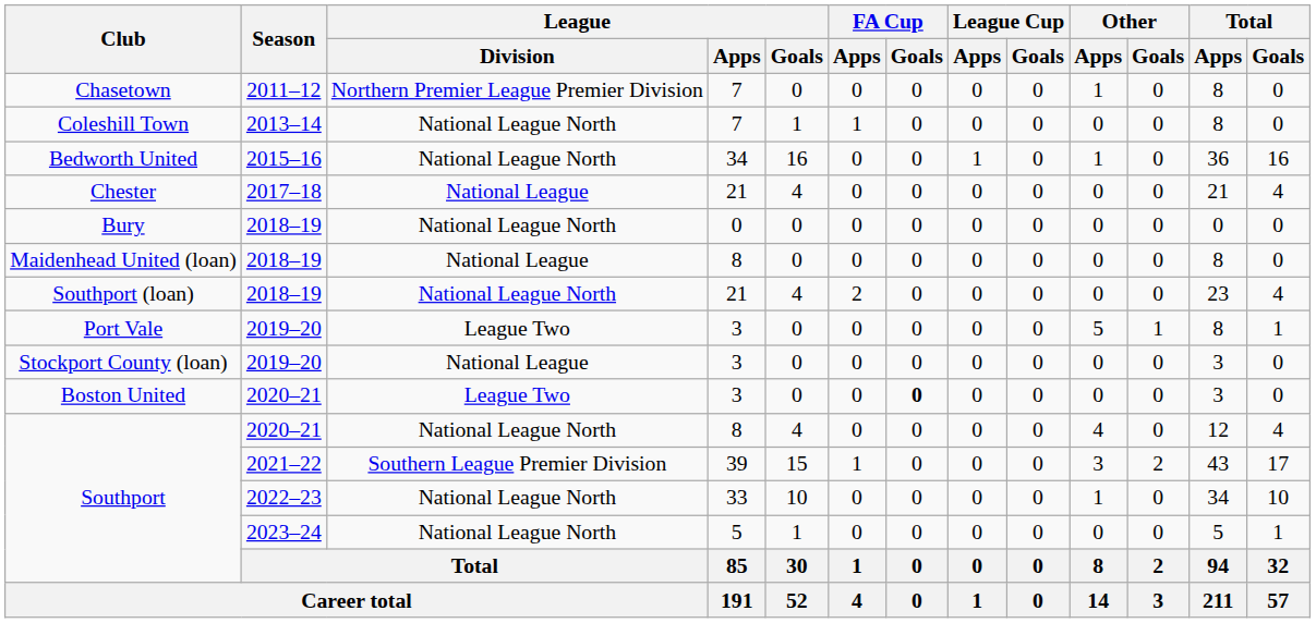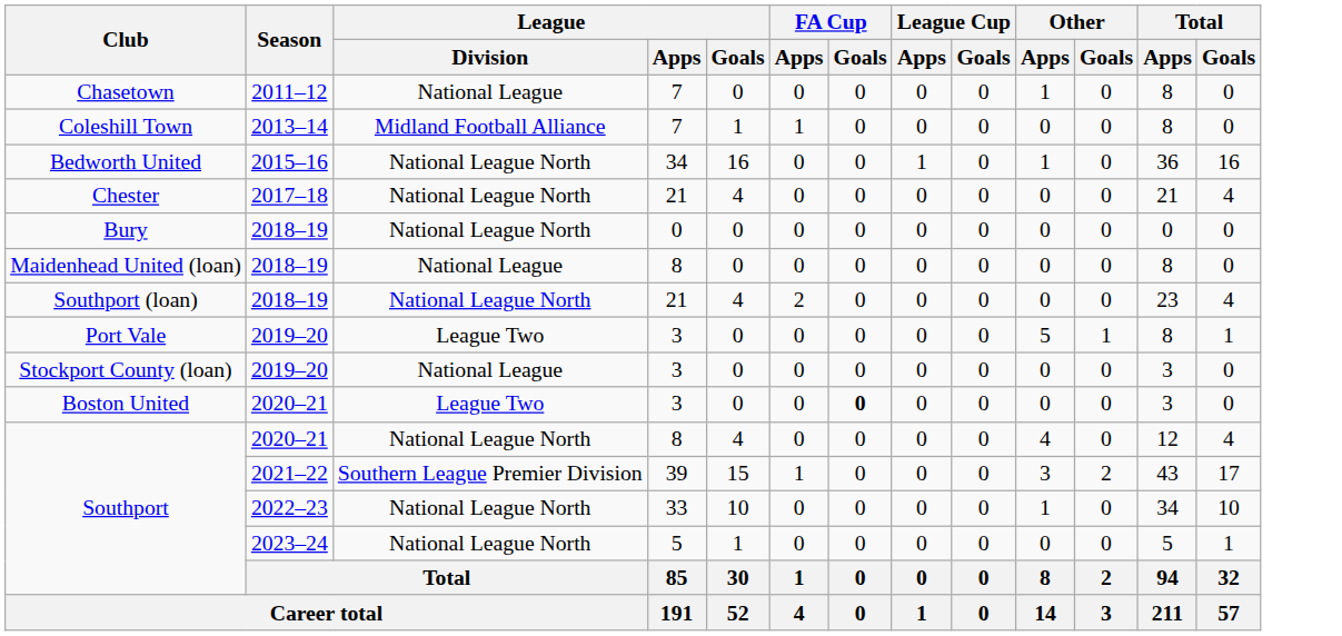 <table class="wikitable" style="text-align:center">
 <tr>
 <th rowspan="2">Club</th>
 <th rowspan="2">Season</th>
 <th colspan="3">League</th>
 <th colspan="2"><a href='#'>FA Cup</a></th>
 <th colspan="2">League Cup</th>
 <th colspan="2">Other</th>
 <th colspan="2">Total</th>
 </tr>
 <tr>
 <th>Division</th>
 <th>Apps</th>
 <th>Goals</th>
 <th>Apps</th>
 <th>Goals</th>
 <th>Apps</th>
 <th>Goals</th>
 <th>Apps</th>
 <th>Goals</th>
 <th>Apps</th>
 <th>Goals</th>
 </tr>
 <tr>
 <td><a href='#'>Chasetown</a></td>
 <td><a href='#'>2011–12</a></td>
-<td><a href='#'>Northern Premier League</a> Premier Division</td>
+<td>National League</td>
 <td>7</td>
 <td>0</td>
 <td>0</td>
 <td>0</td>
 <td>0</td>
 <td>0</td>
 <td>1</td>
 <td>0</td>
 <td>8</td>
 <td>0</td>
 </tr>
 <tr>
 <td><a href='#'>Coleshill Town</a></td>
 <td><a href='#'>2013–14</a></td>
-<td>National League North</td>
+<td><a href='#'>Midland Football Alliance</a></td>
 <td>7</td>
 <td>1</td>
 <td>1</td>
 <td>0</td>
 <td>0</td>
 <td>0</td>
 <td>0</td>
 <td>0</td>
 <td>8</td>
 <td>0</td>
 </tr>
 <tr>
 <td><a href='#'>Bedworth United</a></td>
 <td><a href='#'>2015–16</a></td>
 <td>National League North</td>
 <td>34</td>
 <td>16</td>
 <td>0</td>
 <td>0</td>
 <td>1</td>
 <td>0</td>
 <td>1</td>
 <td>0</td>
 <td>36</td>
 <td>16</td>
 </tr>
 <tr>
 <td><a href='#'>Chester</a></td>
 <td><a href='#'>2017–18</a></td>
-<td><a href='#'>National League</a></td>
+<td>National League North</td>
 <td>21</td>
 <td>4</td>
 <td>0</td>
 <td>0</td>
 <td>0</td>
 <td>0</td>
 <td>0</td>
 <td>0</td>
 <td>21</td>
 <td>4</td>
 </tr>
 <tr>
 <td><a href='#'>Bury</a></td>
 <td><a href='#'>2018–19</a></td>
 <td>National League North</td>
 <td>0</td>
 <td>0</td>
 <td>0</td>
 <td>0</td>
 <td>0</td>
 <td>0</td>
 <td>0</td>
 <td>0</td>
 <td>0</td>
 <td>0</td>
 </tr>
 <tr>
 <td><a href='#'>Maidenhead United</a> (loan)</td>
 <td><a href='#'>2018–19</a></td>
 <td>National League</td>
 <td>8</td>
 <td>0</td>
 <td>0</td>
 <td>0</td>
 <td>0</td>
 <td>0</td>
 <td>0</td>
 <td>0</td>
 <td>8</td>
 <td>0</td>
 </tr>
 <tr>
 <td><a href='#'>Southport</a> (loan)</td>
 <td><a href='#'>2018–19</a></td>
 <td><a href='#'>National League North</a></td>
 <td>21</td>
 <td>4</td>
 <td>2</td>
 <td>0</td>
 <td>0</td>
 <td>0</td>
 <td>0</td>
 <td>0</td>
 <td>23</td>
 <td>4</td>
 </tr>
 <tr>
 <td><a href='#'>Port Vale</a></td>
 <td><a href='#'>2019–20</a></td>
 <td>League Two</td>
 <td>3</td>
 <td>0</td>
 <td>0</td>
 <td>0</td>
 <td>0</td>
 <td>0</td>
 <td>5</td>
 <td>1</td>
 <td>8</td>
 <td>1</td>
 </tr>
 <tr>
 <td><a href='#'>Stockport County</a> (loan)</td>
 <td><a href='#'>2019–20</a></td>
 <td>National League</td>
 <td>3</td>
 <td>0</td>
 <td>0</td>
 <td>0</td>
 <td>0</td>
 <td>0</td>
 <td>0</td>
 <td>0</td>
 <td>3</td>
 <td>0</td>
 </tr>
 <tr>
 <td><a href='#'>Boston United</a></td>
 <td><a href='#'>2020–21</a></td>
 <td><a href='#'>League Two</a></td>
 <td>3</td>
 <td>0</td>
 <td>0</td>
 <td><strong>0</strong></td>
 <td>0</td>
 <td>0</td>
 <td>0</td>
 <td>0</td>
 <td>3</td>
 <td>0</td>
 </tr>
 <tr>
 <td rowspan=5><a href='#'>Southport</a></td>
 <td><a href='#'>2020–21</a></td>
 <td>National League North</td>
 <td>8</td>
 <td>4</td>
 <td>0</td>
 <td>0</td>
 <td>0</td>
 <td>0</td>
 <td>4</td>
 <td>0</td>
 <td>12</td>
 <td>4</td>
 </tr>
 <tr>
 <td><a href='#'>2021–22</a></td>
 <td><a href='#'>Southern League</a> Premier Division</td>
 <td>39</td>
 <td>15</td>
 <td>1</td>
 <td>0</td>
 <td>0</td>
 <td>0</td>
 <td>3</td>
 <td>2</td>
 <td>43</td>
 <td>17</td>
 </tr>
 <tr>
 <td><a href='#'>2022–23</a></td>
 <td>National League North</td>
 <td>33</td>
 <td>10</td>
 <td>0</td>
 <td>0</td>
 <td>0</td>
 <td>0</td>
 <td>1</td>
 <td>0</td>
 <td>34</td>
 <td>10</td>
 </tr>
 <tr>
 <td><a href='#'>2023–24</a></td>
 <td>National League North</td>
 <td>5</td>
 <td>1</td>
 <td>0</td>
 <td>0</td>
 <td>0</td>
 <td>0</td>
 <td>0</td>
 <td>0</td>
 <td>5</td>
 <td>1</td>
 </tr>
 <tr>
 <th colspan=2>Total</th>
 <th>85</th>
 <th>30</th>
 <th>1</th>
 <th>0</th>
 <th>0</th>
 <th>0</th>
 <th>8</th>
 <th>2</th>
 <th>94</th>
 <th>32</th>
 </tr>
 <tr>
 <th colspan="3">Career total</th>
 <th>191</th>
 <th>52</th>
 <th>4</th>
 <th>0</th>
 <th>1</th>
 <th>0</th>
 <th>14</th>
 <th>3</th>
 <th>211</th>
 <th>57</th>
 </tr>
 </table>
